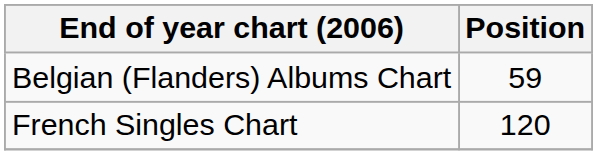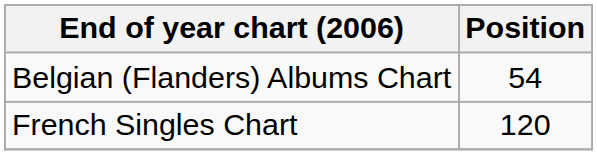 <table class="wikitable sortable">
 <tr>
 <th align="left">End of year chart (2006)</th>
 <th align="center">Position</th>
 </tr>
 <tr>
 <td align="left">Belgian (Flanders) Albums Chart</td>
-<td align="center">59</td>
+<td align="center">54</td>
 </tr>
 <tr>
 <td align="left">French Singles Chart</td>
 <td align="center">120</td>
 </tr>
 <tr>
 </tr>
 </table>
